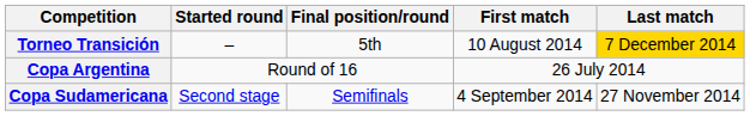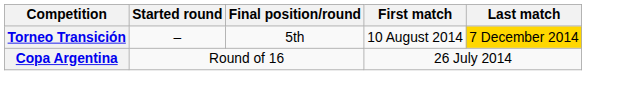 <table class="wikitable plainrowheaders" style="text-align:center;">
 <tr>
 <th scope=col>Competition</th>
 <th scope=col>Started round</th>
 <th scope=col>Final position/round</th>
 <th scope=col>First match</th>
 <th scope=col>Last match</th>
 </tr>
 <tr>
 <th scope=row align=left><a href='#'>Torneo Transición</a></th>
 <td>–</td>
 <td>5th</td>
 <td>10 August 2014</td>
 <td style="background: gold;">7 December 2014</td>
 </tr>
 <tr>
 <th scope=row align=left><a href='#'>Copa Argentina</a></th>
 <td colspan=2>Round of 16</td>
 <td colspan=2>26 July 2014</td>
 </tr>
-<tr>
-<th scope=row align=left><a href='#'>Copa Sudamericana</a></th>
-<td><a href='#'>Second stage</a></td>
-<td><a href='#'>Semifinals</a></td>
-<td>4 September 2014</td>
-<td>27 November 2014</td>
-</tr>
 </table>
